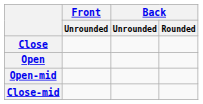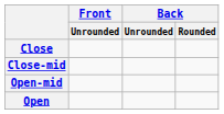 <table class="wikitable">
 <tr align=center>
 <th rowspan="2"></th>
 <th colspan="1"><a href='#'>Front</a></th>
 <th colspan="2"><a href='#'>Back</a></th>
 </tr>
 <tr align=center>
 <th><small>Unrounded</small></th>
 <th><small>Unrounded</small></th>
 <th><small>Rounded</small></th>
 </tr>
 <tr align=center>
 <th><a href='#'>Close</a></th>
 <td></td>
 <td></td>
 <td></td>
 </tr>
 <tr align=center>
-<th><a href='#'>Open</a></th>
+<th><a href='#'>Close-mid</a></th>
 <td></td>
 <td></td>
 <td></td>
 </tr>
 <tr align=center>
 <th><a href='#'>Open-mid</a></th>
 <td></td>
 <td></td>
 <td></td>
 </tr>
 <tr align=center>
-<th><a href='#'>Close-mid</a></th>
+<th><a href='#'>Open</a></th>
 <td></td>
 <td></td>
 <td></td>
 </tr>
 </table>
